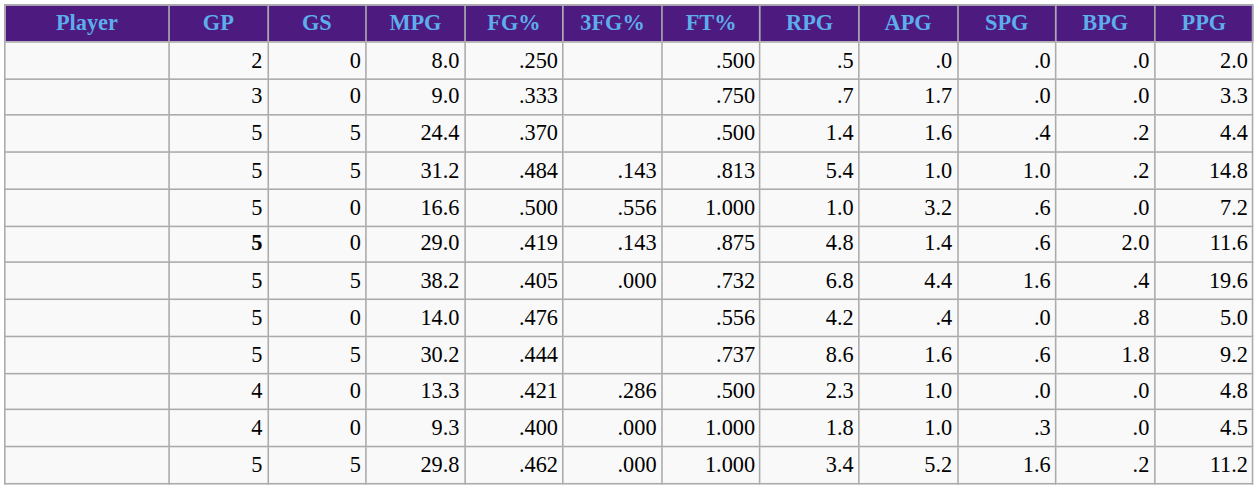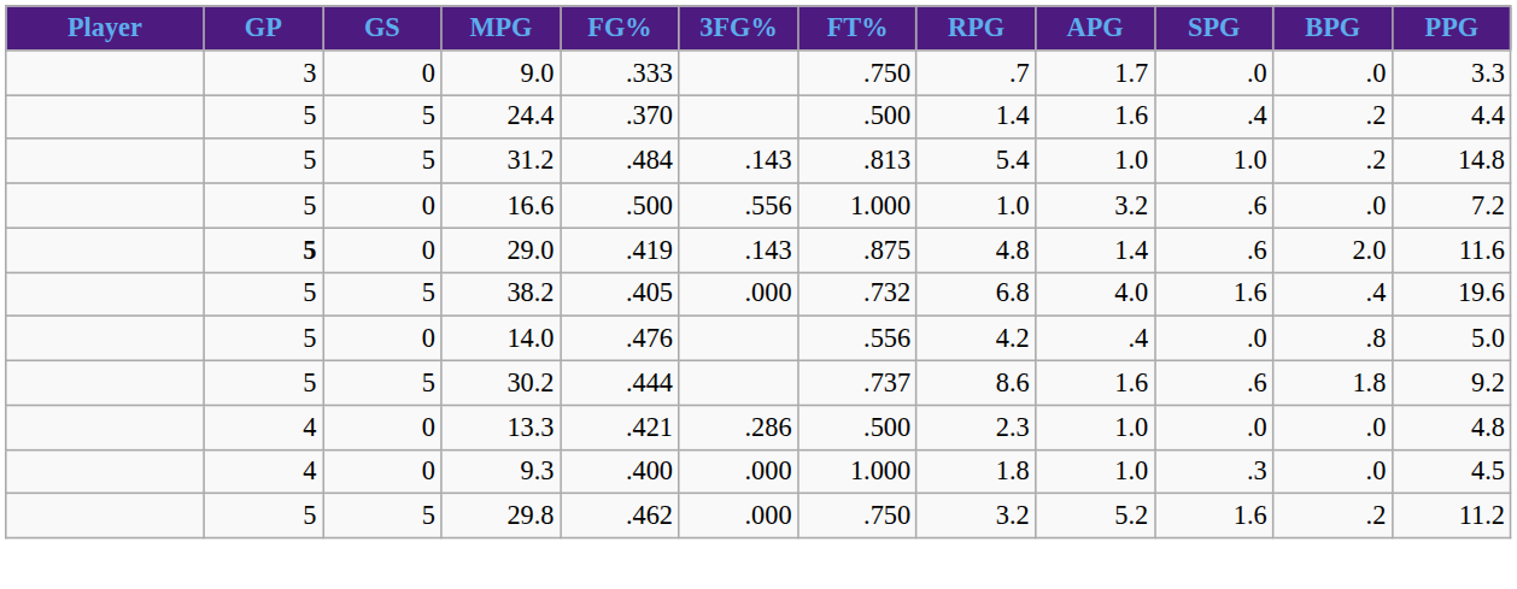 <table class="wikitable sortable" style="text-align:right; font-size: 90%">
 <tr>
 <th style="background:#4D1A7F; color:#5DADEC" width="10%">Player</th>
 <th style="background:#4D1A7F; color:#5DADEC" width="6%">GP</th>
 <th style="background:#4D1A7F; color:#5DADEC" width="6%">GS</th>
 <th style="background:#4D1A7F; color:#5DADEC" width="6%">MPG</th>
 <th style="background:#4D1A7F; color:#5DADEC" width="6%">FG%</th>
 <th style="background:#4D1A7F; color:#5DADEC" width="6%">3FG%</th>
 <th style="background:#4D1A7F; color:#5DADEC" width="6%">FT%</th>
 <th style="background:#4D1A7F; color:#5DADEC" width="6%">RPG</th>
 <th style="background:#4D1A7F; color:#5DADEC" width="6%">APG</th>
 <th style="background:#4D1A7F; color:#5DADEC" width="6%">SPG</th>
 <th style="background:#4D1A7F; color:#5DADEC" width="6%">BPG</th>
 <th style="background:#4D1A7F; color:#5DADEC" width="6%">PPG</th>
-</tr>
-<tr>
-<td style="text-align:left;"></td>
-<td>2</td>
-<td>0</td>
-<td>8.0</td>
-<td>.250</td>
-<td></td>
-<td>.500</td>
-<td>.5</td>
-<td>.0</td>
-<td>.0</td>
-<td>.0</td>
-<td>2.0</td>
 </tr>
 <tr>
 <td style="text-align:left;"></td>
 <td>3</td>
 <td>0</td>
 <td>9.0</td>
 <td>.333</td>
 <td></td>
 <td>.750</td>
 <td>.7</td>
 <td>1.7</td>
 <td>.0</td>
 <td>.0</td>
 <td>3.3</td>
 </tr>
 <tr>
 <td style="text-align:left;"></td>
 <td>5</td>
 <td>5</td>
 <td>24.4</td>
 <td>.370</td>
 <td></td>
 <td>.500</td>
 <td>1.4</td>
 <td>1.6</td>
 <td>.4</td>
 <td>.2</td>
 <td>4.4</td>
 </tr>
 <tr>
 <td style="text-align:left;"></td>
 <td>5</td>
 <td>5</td>
 <td>31.2</td>
 <td>.484</td>
 <td>.143</td>
 <td>.813</td>
 <td>5.4</td>
 <td>1.0</td>
 <td>1.0</td>
 <td>.2</td>
 <td>14.8</td>
 </tr>
 <tr>
 <td style="text-align:left;"></td>
 <td>5</td>
 <td>0</td>
 <td>16.6</td>
 <td>.500</td>
 <td>.556</td>
 <td>1.000</td>
 <td>1.0</td>
 <td>3.2</td>
 <td>.6</td>
 <td>.0</td>
 <td>7.2</td>
 </tr>
 <tr>
 <td style="text-align:left;"></td>
 <td><strong>5</strong></td>
 <td>0</td>
 <td>29.0</td>
 <td>.419</td>
 <td>.143</td>
 <td>.875</td>
 <td>4.8</td>
 <td>1.4</td>
 <td>.6</td>
 <td>2.0</td>
 <td>11.6</td>
 </tr>
 <tr>
 <td style="text-align:left;"></td>
 <td>5</td>
 <td>5</td>
 <td>38.2</td>
 <td>.405</td>
 <td>.000</td>
 <td>.732</td>
 <td>6.8</td>
-<td>4.4</td>
+<td>4.0</td>
 <td>1.6</td>
 <td>.4</td>
 <td>19.6</td>
 </tr>
 <tr>
 <td style="text-align:left;"></td>
 <td>5</td>
 <td>0</td>
 <td>14.0</td>
 <td>.476</td>
 <td></td>
 <td>.556</td>
 <td>4.2</td>
 <td>.4</td>
 <td>.0</td>
 <td>.8</td>
 <td>5.0</td>
 </tr>
 <tr>
 <td style="text-align:left;"></td>
 <td>5</td>
 <td>5</td>
 <td>30.2</td>
 <td>.444</td>
 <td></td>
 <td>.737</td>
 <td>8.6</td>
 <td>1.6</td>
 <td>.6</td>
 <td>1.8</td>
 <td>9.2</td>
 </tr>
 <tr>
 <td style="text-align:left;"></td>
 <td>4</td>
 <td>0</td>
 <td>13.3</td>
 <td>.421</td>
 <td>.286</td>
 <td>.500</td>
 <td>2.3</td>
 <td>1.0</td>
 <td>.0</td>
 <td>.0</td>
 <td>4.8</td>
 </tr>
 <tr>
 <td style="text-align:left;"></td>
 <td>4</td>
 <td>0</td>
 <td>9.3</td>
 <td>.400</td>
 <td>.000</td>
 <td>1.000</td>
 <td>1.8</td>
 <td>1.0</td>
 <td>.3</td>
 <td>.0</td>
 <td>4.5</td>
 </tr>
 <tr>
 <td style="text-align:left;"></td>
 <td>5</td>
 <td>5</td>
 <td>29.8</td>
 <td>.462</td>
 <td>.000</td>
-<td>1.000</td>
-<td>3.4</td>
+<td>.750</td>
+<td>3.2</td>
 <td>5.2</td>
 <td>1.6</td>
 <td>.2</td>
 <td>11.2</td>
 </tr>
 </table>
